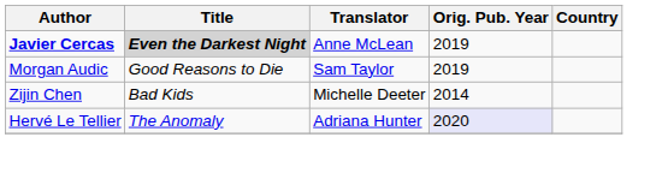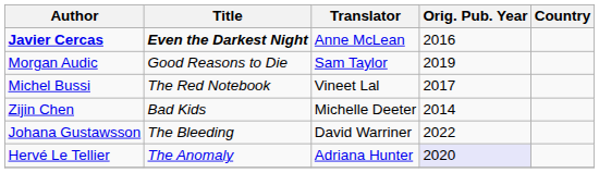 <table class="wikitable">
 <tr>
 <th>Author</th>
 <th>Title</th>
 <th>Translator</th>
 <th>Orig. Pub. Year</th>
 <th>Country</th>
 </tr>
 <tr>
 <td><strong><a href='#'>Javier Cercas</a></strong></td>
-<td style="background: lightgrey;"><strong><em>Even the Darkest Night</em></strong></td>
+<td><strong><em>Even the Darkest Night</em></strong></td>
 <td><a href='#'>Anne McLean</a></td>
-<td>2019</td>
+<td>2016</td>
 <td></td>
 </tr>
 <tr>
 <td><a href='#'>Morgan Audic</a></td>
 <td><em>Good Reasons to Die</em></td>
 <td><a href='#'>Sam Taylor</a></td>
 <td>2019</td>
 <td></td>
 </tr>
 <tr>
+<td><a href='#'>Michel Bussi</a></td>
+<td><em>The Red Notebook</em></td>
+<td>Vineet Lal</td>
+<td>2017</td>
+<td></td>
+</tr>
+<tr>
 <td><a href='#'>Zijin Chen</a></td>
 <td><em>Bad Kids</em></td>
 <td>Michelle Deeter</td>
 <td>2014</td>
+<td></td>
+</tr>
+<tr>
+<td><a href='#'>Johana Gustawsson</a></td>
+<td><em>The Bleeding</em></td>
+<td>David Warriner</td>
+<td>2022</td>
 <td></td>
 </tr>
 <tr>
 <td><a href='#'>Hervé Le Tellier</a></td>
 <td><em><a href='#'>The Anomaly</a></em></td>
 <td><a href='#'>Adriana Hunter</a></td>
 <td style="background: lavender;">2020</td>
 <td></td>
 </tr>
 <tr>
 </tr>
 </table>
